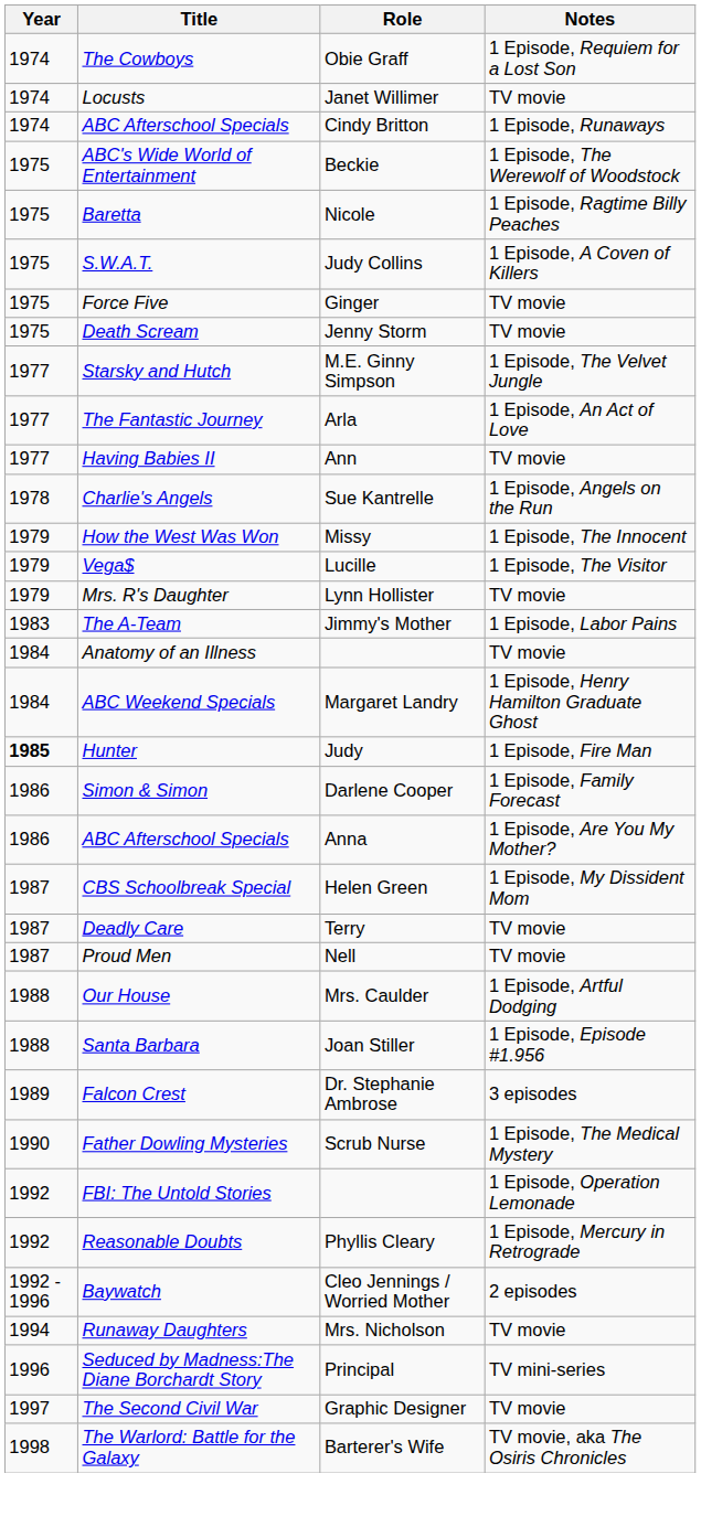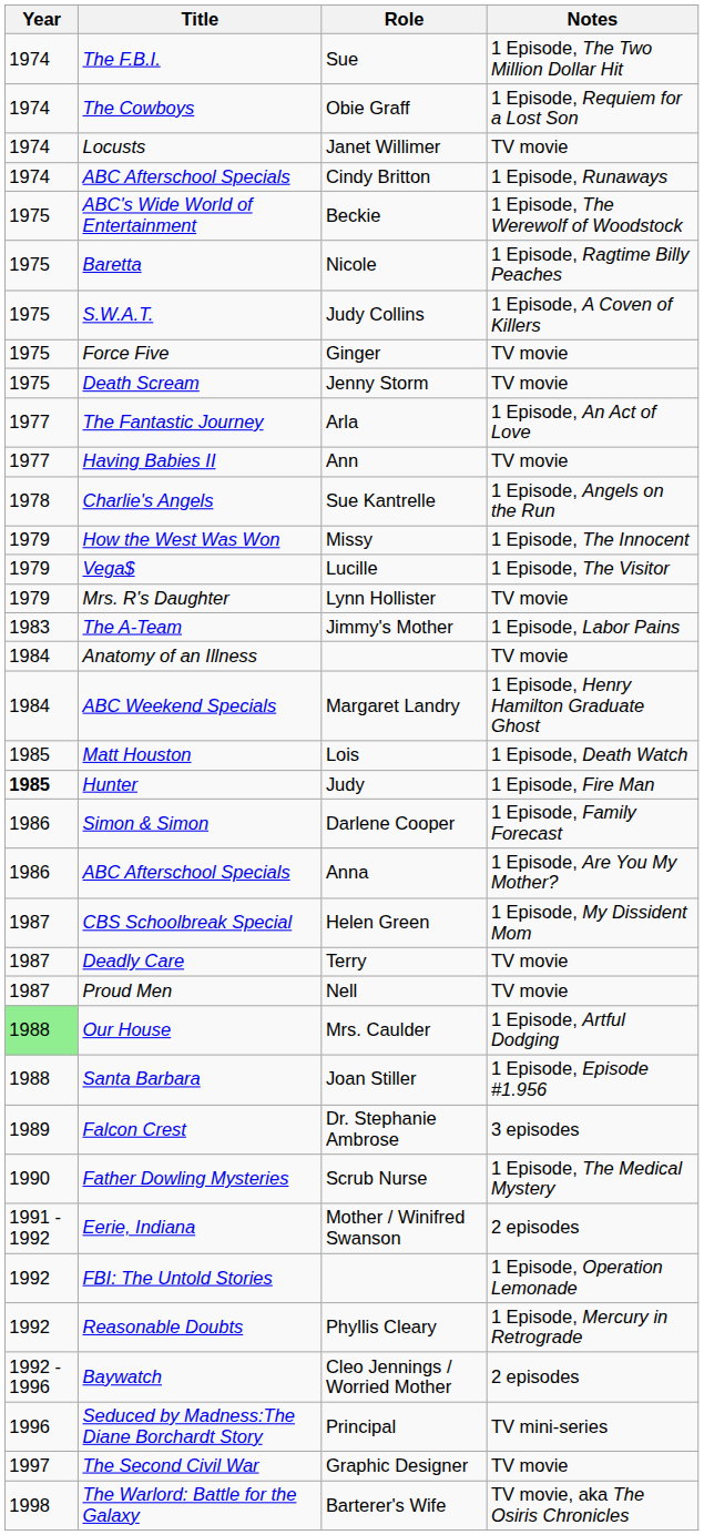 <table class="wikitable sortable">
 <tr>
 <th>Year</th>
 <th>Title</th>
 <th>Role</th>
 <th class="unsortable">Notes</th>
+</tr>
+<tr>
+<td>1974</td>
+<td><em><a href='#'>The F.B.I.</a></em></td>
+<td>Sue</td>
+<td>1 Episode, <em>The Two Million Dollar Hit</em></td>
 </tr>
 <tr>
 <td>1974</td>
 <td><em><a href='#'>The Cowboys</a></em></td>
 <td>Obie Graff</td>
 <td>1 Episode, <em>Requiem for a Lost Son</em></td>
 </tr>
 <tr>
 <td>1974</td>
 <td><em>Locusts</em></td>
 <td>Janet Willimer</td>
 <td>TV movie</td>
 </tr>
 <tr>
 <td>1974</td>
 <td><em><a href='#'>ABC Afterschool Specials</a></em></td>
 <td>Cindy Britton</td>
 <td>1 Episode, <em>Runaways</em></td>
 </tr>
 <tr>
 <td>1975</td>
 <td><em><a href='#'>ABC's Wide World of Entertainment</a></em></td>
 <td>Beckie</td>
 <td>1 Episode, <em>The Werewolf of Woodstock</em></td>
 </tr>
 <tr>
 <td>1975</td>
 <td><em><a href='#'>Baretta</a></em></td>
 <td>Nicole</td>
 <td>1 Episode, <em>Ragtime Billy Peaches</em></td>
 </tr>
 <tr>
 <td>1975</td>
 <td><em><a href='#'>S.W.A.T.</a></em></td>
 <td>Judy Collins</td>
 <td>1 Episode, <em>A Coven of Killers</em></td>
 </tr>
 <tr>
 <td>1975</td>
 <td><em>Force Five</em></td>
 <td>Ginger</td>
 <td>TV movie</td>
 </tr>
 <tr>
 <td>1975</td>
 <td><em><a href='#'>Death Scream</a></em></td>
 <td>Jenny Storm</td>
 <td>TV movie</td>
-</tr>
-<tr>
-<td>1977</td>
-<td><em><a href='#'>Starsky and Hutch</a></em></td>
-<td>M.E. Ginny Simpson</td>
-<td>1 Episode, <em>The Velvet Jungle</em></td>
 </tr>
 <tr>
 <td>1977</td>
 <td><em><a href='#'>The Fantastic Journey</a></em></td>
 <td>Arla</td>
 <td>1 Episode, <em>An Act of Love</em></td>
 </tr>
 <tr>
 <td>1977</td>
 <td><em><a href='#'>Having Babies II</a></em></td>
 <td>Ann</td>
 <td>TV movie</td>
 </tr>
 <tr>
 <td>1978</td>
 <td><em><a href='#'>Charlie's Angels</a></em></td>
 <td>Sue Kantrelle</td>
 <td>1 Episode, <em>Angels on the Run</em></td>
 </tr>
 <tr>
 <td>1979</td>
 <td><em><a href='#'>How the West Was Won</a></em></td>
 <td>Missy</td>
 <td>1 Episode, <em>The Innocent</em></td>
 </tr>
 <tr>
 <td>1979</td>
 <td><em><a href='#'>Vega$</a></em></td>
 <td>Lucille</td>
 <td>1 Episode, <em>The Visitor</em></td>
 </tr>
 <tr>
 <td>1979</td>
 <td><em>Mrs. R's Daughter</em></td>
 <td>Lynn Hollister</td>
 <td>TV movie</td>
 </tr>
 <tr>
 <td>1983</td>
 <td><em><a href='#'>The A-Team</a></em></td>
 <td>Jimmy's Mother</td>
 <td>1 Episode, <em>Labor Pains</em></td>
 </tr>
 <tr>
 <td>1984</td>
 <td><em>Anatomy of an Illness</em></td>
 <td></td>
 <td>TV movie</td>
 </tr>
 <tr>
 <td>1984</td>
 <td><em><a href='#'>ABC Weekend Specials</a></em></td>
 <td>Margaret Landry</td>
 <td>1 Episode, <em>Henry Hamilton Graduate Ghost</em></td>
 </tr>
 <tr>
+<td>1985</td>
+<td><em><a href='#'>Matt Houston</a></em></td>
+<td>Lois</td>
+<td>1 Episode, <em>Death Watch</em></td>
+</tr>
+<tr>
 <td><strong>1985</strong></td>
 <td><em><a href='#'>Hunter</a></em></td>
 <td>Judy</td>
 <td>1 Episode, <em>Fire Man</em></td>
 </tr>
 <tr>
 <td>1986</td>
 <td><em><a href='#'>Simon & Simon</a></em></td>
 <td>Darlene Cooper</td>
 <td>1 Episode, <em>Family Forecast</em></td>
 </tr>
 <tr>
 <td>1986</td>
 <td><em><a href='#'>ABC Afterschool Specials</a></em></td>
 <td>Anna</td>
 <td>1 Episode, <em>Are You My Mother?</em></td>
 </tr>
 <tr>
 <td>1987</td>
 <td><em><a href='#'>CBS Schoolbreak Special</a></em></td>
 <td>Helen Green</td>
 <td>1 Episode, <em>My Dissident Mom</em></td>
 </tr>
 <tr>
 <td>1987</td>
 <td><em><a href='#'>Deadly Care</a></em></td>
 <td>Terry</td>
 <td>TV movie</td>
 </tr>
 <tr>
 <td>1987</td>
 <td><em>Proud Men</em></td>
 <td>Nell</td>
 <td>TV movie</td>
 </tr>
 <tr>
-<td>1988</td>
+<td style="background: lightgreen;">1988</td>
 <td><em><a href='#'>Our House</a></em></td>
 <td>Mrs. Caulder</td>
 <td>1 Episode, <em>Artful Dodging</em></td>
 </tr>
 <tr>
 <td>1988</td>
 <td><em><a href='#'>Santa Barbara</a></em></td>
 <td>Joan Stiller</td>
 <td>1 Episode, <em>Episode #1.956</em></td>
 </tr>
 <tr>
 <td>1989</td>
 <td><em><a href='#'>Falcon Crest</a></em></td>
 <td>Dr. Stephanie Ambrose</td>
 <td>3 episodes</td>
 </tr>
 <tr>
 <td>1990</td>
 <td><em><a href='#'>Father Dowling Mysteries</a></em></td>
 <td>Scrub Nurse</td>
 <td>1 Episode, <em>The Medical Mystery</em></td>
 </tr>
 <tr>
+<td>1991 - 1992</td>
+<td><em><a href='#'>Eerie, Indiana</a></em></td>
+<td>Mother / Winifred Swanson</td>
+<td>2 episodes</td>
+</tr>
+<tr>
 <td>1992</td>
 <td><em><a href='#'>FBI: The Untold Stories</a></em></td>
 <td></td>
 <td>1 Episode, <em>Operation Lemonade</em></td>
 </tr>
 <tr>
 <td>1992</td>
 <td><em><a href='#'>Reasonable Doubts</a></em></td>
 <td>Phyllis Cleary</td>
 <td>1 Episode, <em>Mercury in Retrograde</em></td>
 </tr>
 <tr>
 <td>1992 - 1996</td>
 <td><em><a href='#'>Baywatch</a></em></td>
 <td>Cleo Jennings / Worried Mother</td>
 <td>2 episodes</td>
-</tr>
-<tr>
-<td>1994</td>
-<td><em><a href='#'>Runaway Daughters</a></em></td>
-<td>Mrs. Nicholson</td>
-<td>TV movie</td>
 </tr>
 <tr>
 <td>1996</td>
 <td><em><a href='#'>Seduced by Madness:The Diane Borchardt Story</a></em></td>
 <td>Principal</td>
 <td>TV mini-series</td>
 </tr>
 <tr>
 <td>1997</td>
 <td><em><a href='#'>The Second Civil War</a></em></td>
 <td>Graphic Designer</td>
 <td>TV movie</td>
 </tr>
 <tr>
 <td>1998</td>
 <td><em><a href='#'>The Warlord: Battle for the Galaxy</a></em></td>
 <td>Barterer's Wife</td>
 <td>TV movie, aka <em>The Osiris Chronicles</em></td>
 </tr>
 <tr>
 </tr>
 </table>
